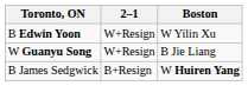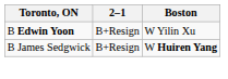 <table class="wikitable">
 <tr>
 <th>Toronto, ON</th>
 <th>2–1</th>
 <th>Boston</th>
 </tr>
 <tr>
 <td>B <strong>Edwin Yoon</strong></td>
-<td>W+Resign</td>
+<td>B+Resign</td>
 <td>W Yilin Xu</td>
-</tr>
-<tr>
-<td>W <strong>Guanyu Song</strong></td>
-<td>W+Resign</td>
-<td>B Jie Liang</td>
 </tr>
 <tr>
 <td>B James Sedgwick</td>
 <td>B+Resign</td>
 <td>W <strong>Huiren Yang</strong></td>
 </tr>
 </table>
